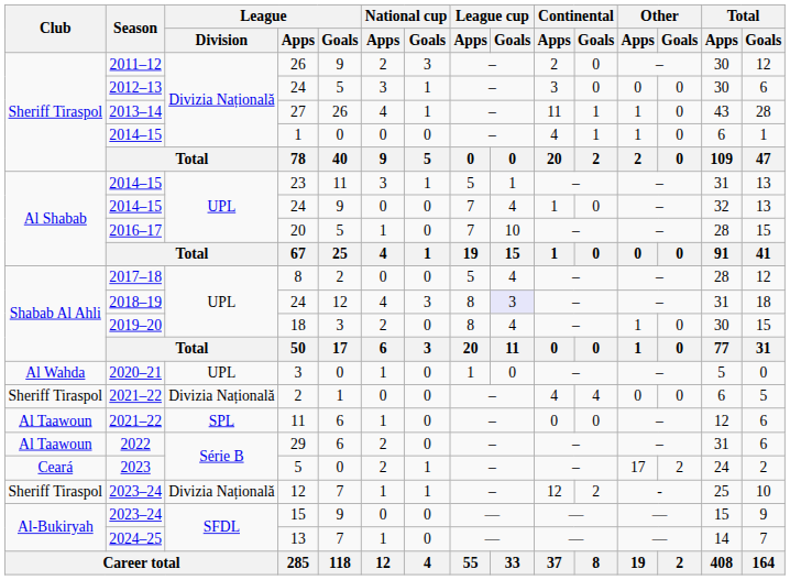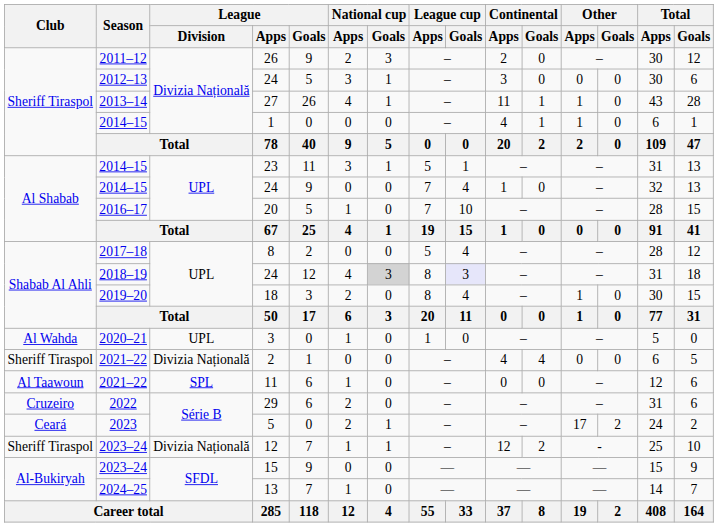 <table class="wikitable" style="text-align:center">
 <tr>
 <th rowspan="2">Club</th>
 <th rowspan="2">Season</th>
 <th colspan="3">League</th>
 <th colspan="2">National cup</th>
 <th colspan="2">League cup</th>
 <th colspan="2">Continental</th>
 <th colspan="2">Other</th>
 <th colspan="2">Total</th>
 </tr>
 <tr>
 <th>Division</th>
 <th>Apps</th>
 <th>Goals</th>
 <th>Apps</th>
 <th>Goals</th>
 <th>Apps</th>
 <th>Goals</th>
 <th>Apps</th>
 <th>Goals</th>
 <th>Apps</th>
 <th>Goals</th>
 <th>Apps</th>
 <th>Goals</th>
 </tr>
 <tr>
 <td rowspan="5"><a href='#'>Sheriff Tiraspol</a></td>
 <td><a href='#'>2011–12</a></td>
 <td rowspan="4"><a href='#'>Divizia Națională</a></td>
 <td>26</td>
 <td>9</td>
 <td>2</td>
 <td>3</td>
 <td colspan="2">–</td>
 <td>2</td>
 <td>0</td>
 <td colspan="2">–</td>
 <td>30</td>
 <td>12</td>
 </tr>
 <tr>
 <td><a href='#'>2012–13</a></td>
 <td>24</td>
 <td>5</td>
 <td>3</td>
 <td>1</td>
 <td colspan="2">–</td>
 <td>3</td>
 <td>0</td>
 <td>0</td>
 <td>0</td>
 <td>30</td>
 <td>6</td>
 </tr>
 <tr>
 <td><a href='#'>2013–14</a></td>
 <td>27</td>
 <td>26</td>
 <td>4</td>
 <td>1</td>
 <td colspan="2">–</td>
 <td>11</td>
 <td>1</td>
 <td>1</td>
 <td>0</td>
 <td>43</td>
 <td>28</td>
 </tr>
 <tr>
 <td><a href='#'>2014–15</a></td>
 <td>1</td>
 <td>0</td>
 <td>0</td>
 <td>0</td>
 <td colspan="2">–</td>
 <td>4</td>
 <td>1</td>
 <td>1</td>
 <td>0</td>
 <td>6</td>
 <td>1</td>
 </tr>
 <tr>
 <th colspan="2">Total</th>
 <th>78</th>
 <th>40</th>
 <th>9</th>
 <th>5</th>
 <th>0</th>
 <th>0</th>
 <th>20</th>
 <th>2</th>
 <th>2</th>
 <th>0</th>
 <th>109</th>
 <th>47</th>
 </tr>
 <tr>
 <td rowspan="4"><a href='#'>Al Shabab</a></td>
 <td><a href='#'>2014–15</a></td>
 <td rowspan="3"><a href='#'>UPL</a></td>
 <td>23</td>
 <td>11</td>
 <td>3</td>
 <td>1</td>
 <td>5</td>
 <td>1</td>
 <td colspan="2">–</td>
 <td colspan="2">–</td>
 <td>31</td>
 <td>13</td>
 </tr>
 <tr>
 <td><a href='#'>2014–15</a></td>
 <td>24</td>
 <td>9</td>
 <td>0</td>
 <td>0</td>
 <td>7</td>
 <td>4</td>
 <td>1</td>
 <td>0</td>
 <td colspan="2">–</td>
 <td>32</td>
 <td>13</td>
 </tr>
 <tr>
 <td><a href='#'>2016–17</a></td>
 <td>20</td>
 <td>5</td>
 <td>1</td>
 <td>0</td>
 <td>7</td>
 <td>10</td>
 <td colspan="2">–</td>
 <td colspan="2">–</td>
 <td>28</td>
 <td>15</td>
 </tr>
 <tr>
 <th colspan="2">Total</th>
 <th>67</th>
 <th>25</th>
 <th>4</th>
 <th>1</th>
 <th>19</th>
 <th>15</th>
 <th>1</th>
 <th>0</th>
 <th>0</th>
 <th>0</th>
 <th>91</th>
 <th>41</th>
 </tr>
 <tr>
 <td rowspan="4"><a href='#'>Shabab Al Ahli</a></td>
 <td><a href='#'>2017–18</a></td>
 <td rowspan="3">UPL</td>
 <td>8</td>
 <td>2</td>
 <td>0</td>
 <td>0</td>
 <td>5</td>
 <td>4</td>
 <td colspan="2">–</td>
 <td colspan="2">–</td>
 <td>28</td>
 <td>12</td>
 </tr>
 <tr>
 <td><a href='#'>2018–19</a></td>
 <td>24</td>
 <td>12</td>
 <td>4</td>
-<td>3</td>
+<td style="background: lightgrey;">3</td>
 <td>8</td>
 <td style="background: lavender;">3</td>
 <td colspan="2">–</td>
 <td colspan="2">–</td>
 <td>31</td>
 <td>18</td>
 </tr>
 <tr>
 <td><a href='#'>2019–20</a></td>
 <td>18</td>
 <td>3</td>
 <td>2</td>
 <td>0</td>
 <td>8</td>
 <td>4</td>
 <td colspan="2">–</td>
 <td>1</td>
 <td>0</td>
 <td>30</td>
 <td>15</td>
 </tr>
 <tr>
 <th colspan="2">Total</th>
 <th>50</th>
 <th>17</th>
 <th>6</th>
 <th>3</th>
 <th>20</th>
 <th>11</th>
 <th>0</th>
 <th>0</th>
 <th>1</th>
 <th>0</th>
 <th>77</th>
 <th>31</th>
 </tr>
 <tr>
 <td><a href='#'>Al Wahda</a></td>
 <td><a href='#'>2020–21</a></td>
 <td>UPL</td>
 <td>3</td>
 <td>0</td>
 <td>1</td>
 <td>0</td>
 <td>1</td>
 <td>0</td>
 <td colspan="2">–</td>
 <td colspan="2">–</td>
 <td>5</td>
 <td>0</td>
 </tr>
 <tr>
 <td>Sheriff Tiraspol</td>
 <td><a href='#'>2021–22</a></td>
 <td>Divizia Națională</td>
 <td>2</td>
 <td>1</td>
 <td>0</td>
 <td>0</td>
 <td colspan="2">–</td>
 <td>4</td>
 <td>4</td>
 <td>0</td>
 <td>0</td>
 <td>6</td>
 <td>5</td>
 </tr>
 <tr>
 <td><a href='#'>Al Taawoun</a></td>
 <td><a href='#'>2021–22</a></td>
 <td><a href='#'>SPL</a></td>
 <td>11</td>
 <td>6</td>
 <td>1</td>
 <td>0</td>
 <td colspan="2">–</td>
 <td>0</td>
 <td>0</td>
 <td colspan="2">–</td>
 <td>12</td>
 <td>6</td>
 </tr>
 <tr>
-<td><a href='#'>Al Taawoun</a></td>
+<td><a href='#'>Cruzeiro</a></td>
 <td><a href='#'>2022</a></td>
 <td rowspan="2"><a href='#'>Série B</a></td>
 <td>29</td>
 <td>6</td>
 <td>2</td>
 <td>0</td>
 <td colspan="2">–</td>
 <td colspan="2">–</td>
 <td colspan="2">–</td>
 <td>31</td>
 <td>6</td>
 </tr>
 <tr>
 <td><a href='#'>Ceará</a></td>
 <td><a href='#'>2023</a></td>
 <td>5</td>
 <td>0</td>
 <td>2</td>
 <td>1</td>
 <td colspan="2">–</td>
 <td colspan="2">–</td>
 <td>17</td>
 <td>2</td>
 <td>24</td>
 <td>2</td>
 </tr>
 <tr>
 <td>Sheriff Tiraspol</td>
 <td><a href='#'>2023–24</a></td>
 <td>Divizia Națională</td>
 <td>12</td>
 <td>7</td>
 <td>1</td>
 <td>1</td>
 <td colspan="2">–</td>
 <td>12</td>
 <td>2</td>
 <td colspan="2">-</td>
 <td>25</td>
 <td>10</td>
 </tr>
 <tr>
 <td rowspan="2"><a href='#'>Al-Bukiryah</a></td>
 <td><a href='#'>2023–24</a></td>
 <td rowspan="2"><a href='#'>SFDL</a></td>
 <td>15</td>
 <td>9</td>
 <td>0</td>
 <td>0</td>
 <td colspan="2">—</td>
 <td colspan="2">—</td>
 <td colspan="2">—</td>
 <td>15</td>
 <td>9</td>
 </tr>
 <tr>
 <td><a href='#'>2024–25</a></td>
 <td>13</td>
 <td>7</td>
 <td>1</td>
 <td>0</td>
 <td colspan="2">—</td>
 <td colspan="2">—</td>
 <td colspan="2">—</td>
 <td>14</td>
 <td>7</td>
 </tr>
 <tr>
 <th colspan="3">Career total</th>
 <th>285</th>
 <th>118</th>
 <th>12</th>
 <th>4</th>
 <th>55</th>
 <th>33</th>
 <th>37</th>
 <th>8</th>
 <th>19</th>
 <th>2</th>
 <th>408</th>
 <th>164</th>
 </tr>
 </table>
